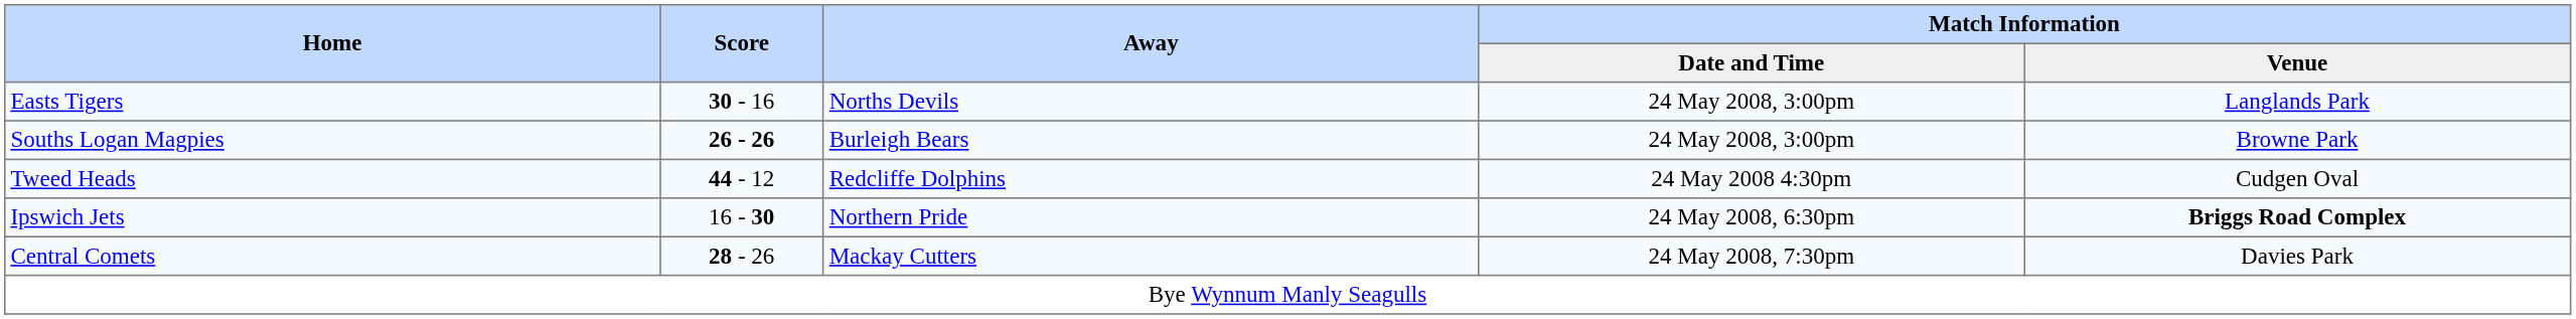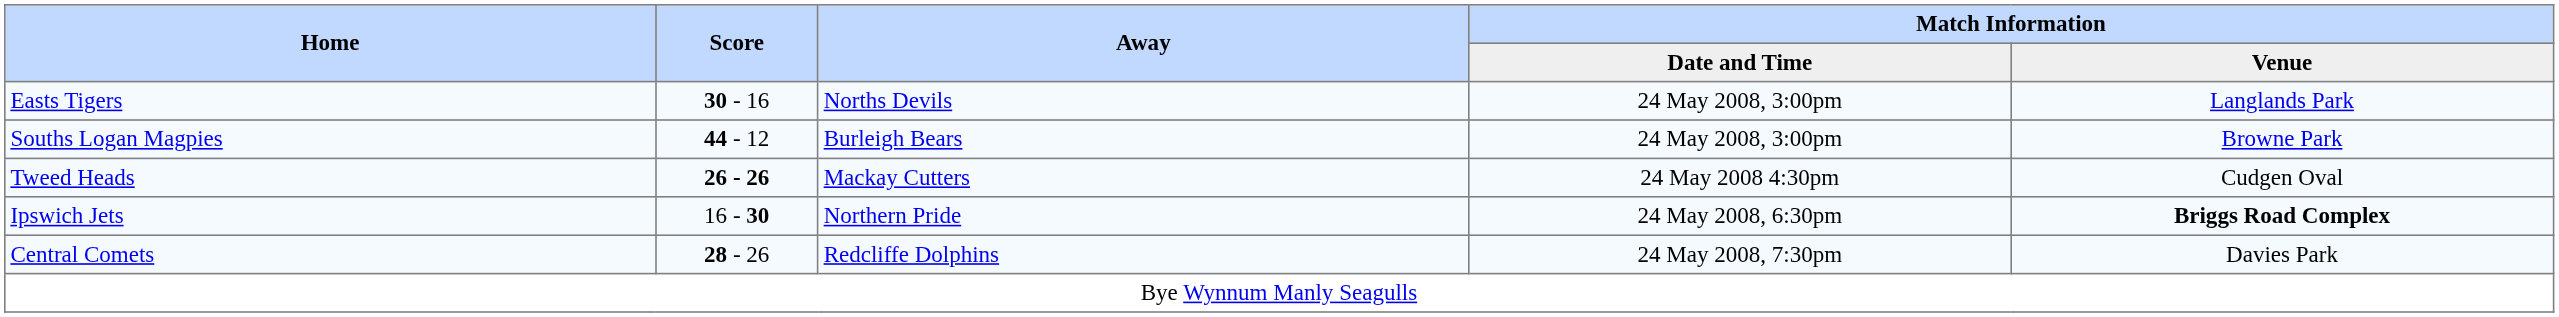 <table border=1 style="border-collapse:collapse; font-size:90%; text-align:center;" cellpadding=3 cellspacing=0>
 <tr bgcolor=#C1D8FF>
 <th rowspan=2 width=12%>Home</th>
 <th rowspan=2 width=3%>Score</th>
 <th rowspan=2 width=12%>Away</th>
 <th colspan=5>Match Information</th>
 </tr>
 <tr bgcolor=#EFEFEF>
 <th width=10%>Date and Time</th>
 <th width=10%>Venue</th>
 </tr>
 <tr bgcolor=#F5FAFF>
 <td align=left> <a href='#'>Easts Tigers</a></td>
 <td><strong>30</strong> - 16</td>
 <td align=left> <a href='#'>Norths Devils</a></td>
 <td>24 May 2008, 3:00pm</td>
 <td><a href='#'>Langlands Park</a></td>
 </tr>
 <tr bgcolor=#F5FAFF>
 <td align=left> <a href='#'>Souths Logan Magpies</a></td>
-<td><strong>26 - 26</strong></td>
+<td><strong>44</strong> - 12</td>
 <td align=left> <a href='#'>Burleigh Bears</a></td>
 <td>24 May 2008, 3:00pm</td>
 <td><a href='#'>Browne Park</a></td>
 </tr>
 <tr bgcolor=#F5FAFF>
 <td align=left> <a href='#'>Tweed Heads</a></td>
-<td><strong>44</strong> - 12</td>
-<td align=left> <a href='#'>Redcliffe Dolphins</a></td>
+<td><strong>26 - 26</strong></td>
+<td align=left> <a href='#'>Mackay Cutters</a></td>
 <td>24 May 2008 4:30pm</td>
 <td>Cudgen Oval</td>
 </tr>
 <tr bgcolor=#F5FAFF>
 <td align=left> <a href='#'>Ipswich Jets</a></td>
 <td>16 - <strong>30</strong></td>
 <td align=left> <a href='#'>Northern Pride</a></td>
 <td>24 May 2008, 6:30pm</td>
 <td><strong>Briggs Road Complex</strong></td>
 </tr>
 <tr bgcolor=#F5FAFF>
 <td align=left> <a href='#'>Central Comets</a></td>
 <td><strong>28</strong> - 26</td>
-<td align=left> <a href='#'>Mackay Cutters</a></td>
+<td align=left> <a href='#'>Redcliffe Dolphins</a></td>
 <td>24 May 2008, 7:30pm</td>
 <td>Davies Park</td>
 </tr>
 <tr>
 <td colspan=5>Bye  <a href='#'>Wynnum Manly Seagulls</a></td>
 </tr>
 </table>
